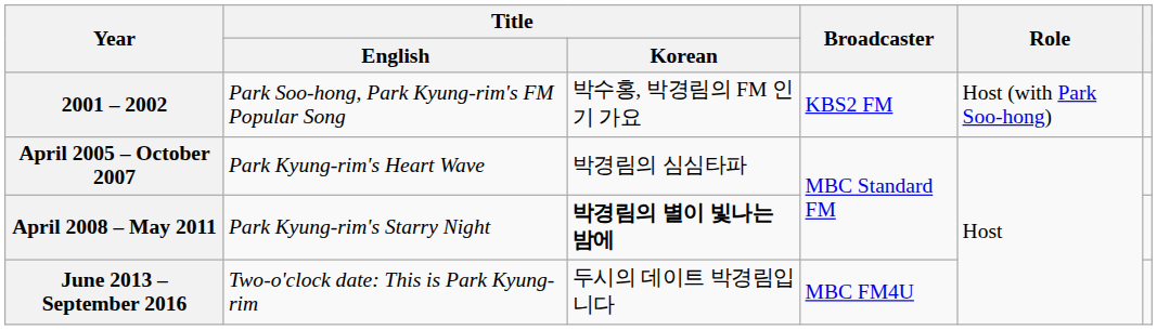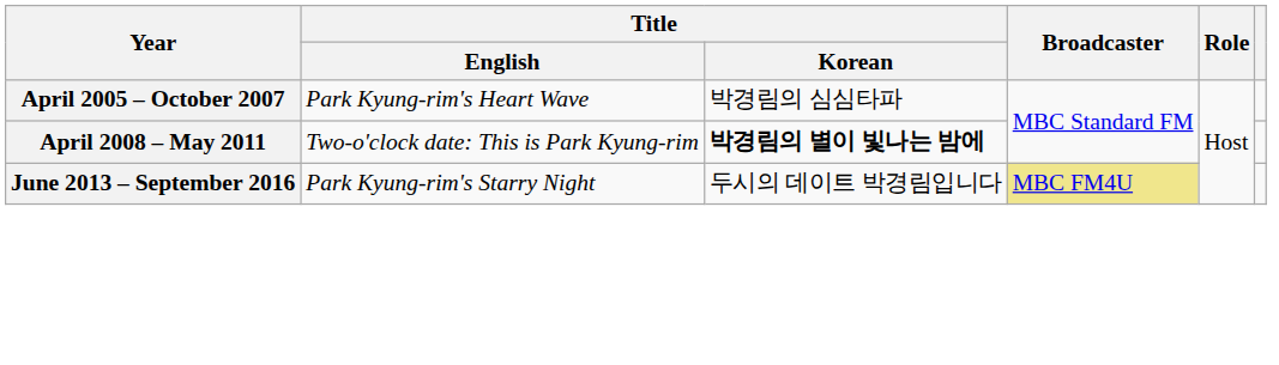 <table class="wikitable sortable plainrowheaders">
 <tr>
 <th rowspan="2" scope="col">Year</th>
 <th colspan="2" scope="col">Title</th>
 <th rowspan="2">Broadcaster</th>
 <th rowspan="2" scope="col">Role</th>
 <th rowspan="2" scope="col" class="unsortable"></th>
 </tr>
 <tr>
 <th>English</th>
 <th>Korean</th>
 </tr>
 <tr>
-<th scope="row">2001 – 2002</th>
-<td><em>Park Soo-hong, Park Kyung-rim's FM Popular Song</em></td>
-<td>박수홍, 박경림의 FM 인기 가요</td>
-<td><a href='#'>KBS2 FM</a></td>
-<td>Host (with  <a href='#'>Park Soo-hong</a>)</td>
-<td></td>
-</tr>
-<tr>
 <th scope="row">April 2005 – October 2007</th>
 <td><em>Park Kyung-rim's Heart Wave</em></td>
 <td>박경림의 심심타파</td>
 <td rowspan="2"><a href='#'>MBC Standard FM</a></td>
 <td rowspan="3">Host</td>
 <td></td>
 </tr>
 <tr>
 <th scope="row">April 2008 – May 2011</th>
-<td><em>Park Kyung-rim's Starry Night</em></td>
+<td><em>Two-o'clock date: This is Park Kyung-rim</em></td>
 <td><strong>박경림의 별이 빛나는 밤에</strong></td>
 <td></td>
 </tr>
 <tr>
 <th scope="row">June 2013 – September 2016</th>
-<td><em>Two-o'clock date: This is Park Kyung-rim</em></td>
+<td><em>Park Kyung-rim's Starry Night</em></td>
 <td>두시의 데이트 박경림입니다</td>
-<td><a href='#'>MBC FM4U</a></td>
+<td style="background: khaki;"><a href='#'>MBC FM4U</a></td>
 <td></td>
 </tr>
 </table>
